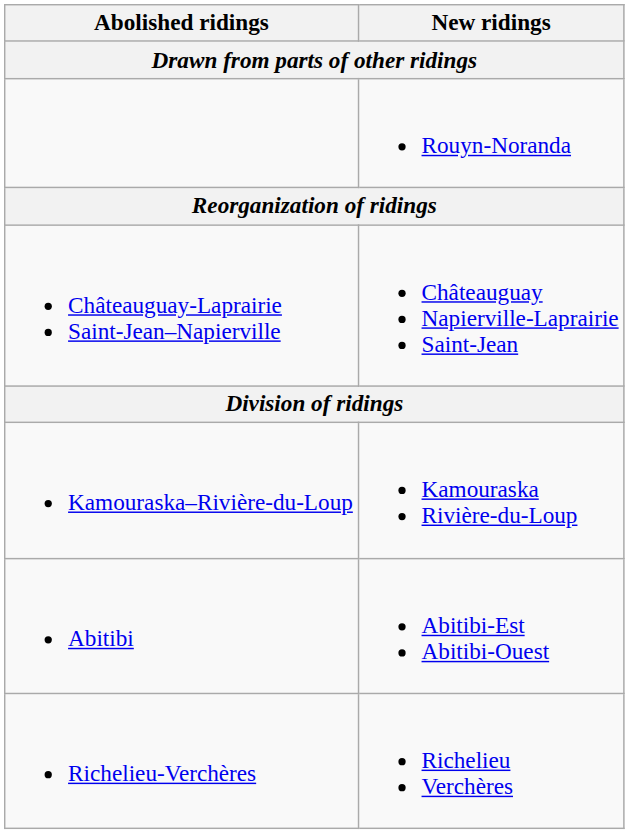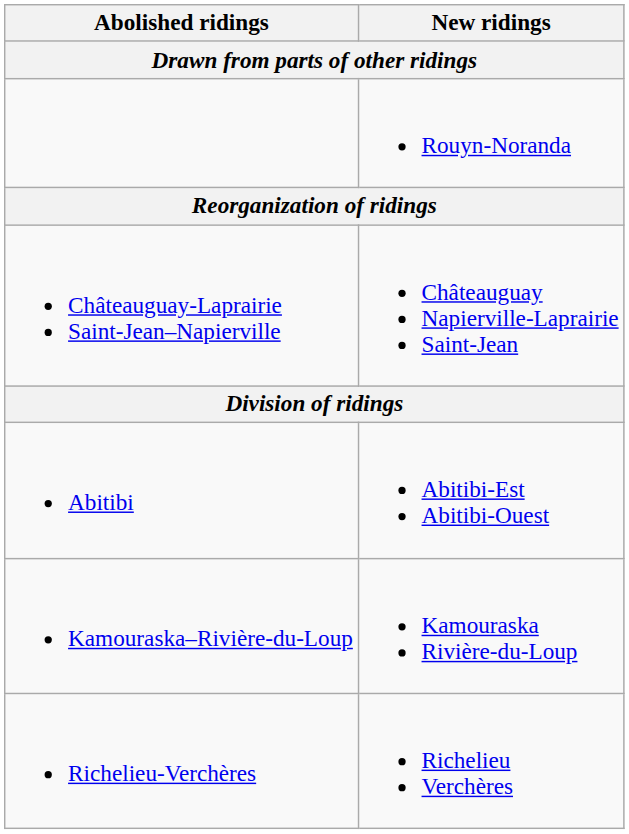 <table class="wikitable">
 <tr>
 <th>Abolished ridings</th>
 <th>New ridings</th>
 </tr>
 <tr>
 <th colspan="2"><em>Drawn from parts of other ridings</em></th>
 </tr>
 <tr>
 <td></td>
 <td><br><ul><li><a href='#'>Rouyn-Noranda</a></li></ul></td>
 </tr>
 <tr>
 <th colspan="2"><em>Reorganization of ridings</em></th>
 </tr>
 <tr>
 <td><br><ul><li><a href='#'>Châteauguay-Laprairie</a></li><li><a href='#'>Saint-Jean–Napierville</a></li></ul></td>
 <td><br><ul><li><a href='#'>Châteauguay</a></li><li><a href='#'>Napierville-Laprairie</a></li><li><a href='#'>Saint-Jean</a></li></ul></td>
 </tr>
 <tr>
 <th colspan="2"><em>Division of ridings</em></th>
 </tr>
 <tr>
+<td><br><ul><li><a href='#'>Abitibi</a></li></ul></td>
+<td><br><ul><li><a href='#'>Abitibi-Est</a></li><li><a href='#'>Abitibi-Ouest</a></li></ul></td>
+</tr>
+<tr>
 <td><br><ul><li><a href='#'>Kamouraska–Rivière-du-Loup</a></li></ul></td>
 <td><br><ul><li><a href='#'>Kamouraska</a></li><li><a href='#'>Rivière-du-Loup</a></li></ul></td>
-</tr>
-<tr>
-<td><br><ul><li><a href='#'>Abitibi</a></li></ul></td>
-<td><br><ul><li><a href='#'>Abitibi-Est</a></li><li><a href='#'>Abitibi-Ouest</a></li></ul></td>
 </tr>
 <tr>
 <td><br><ul><li><a href='#'>Richelieu-Verchères</a></li></ul></td>
 <td><br><ul><li><a href='#'>Richelieu</a></li><li><a href='#'>Verchères</a></li></ul></td>
 </tr>
 </table>
